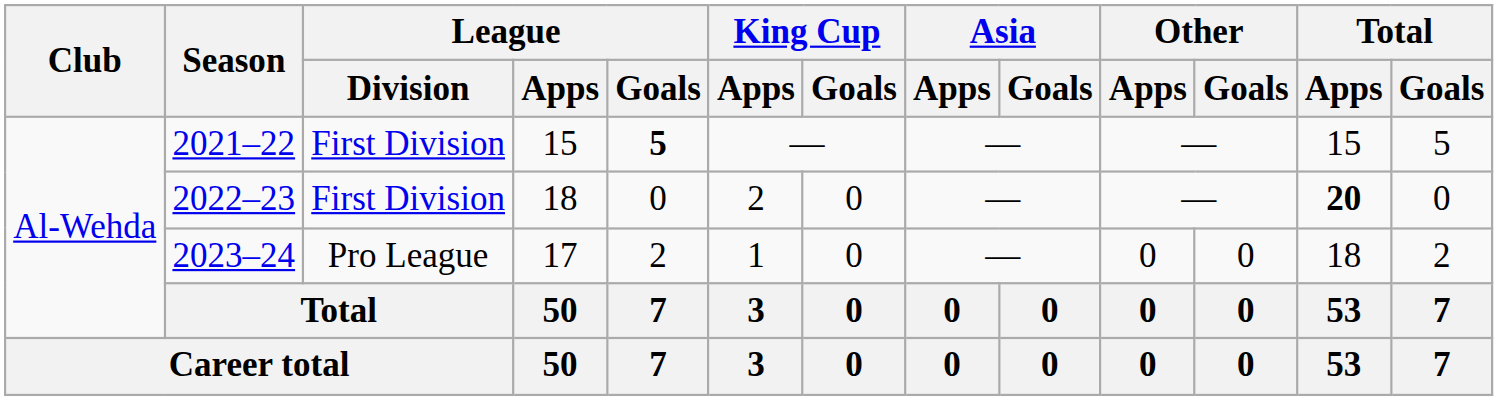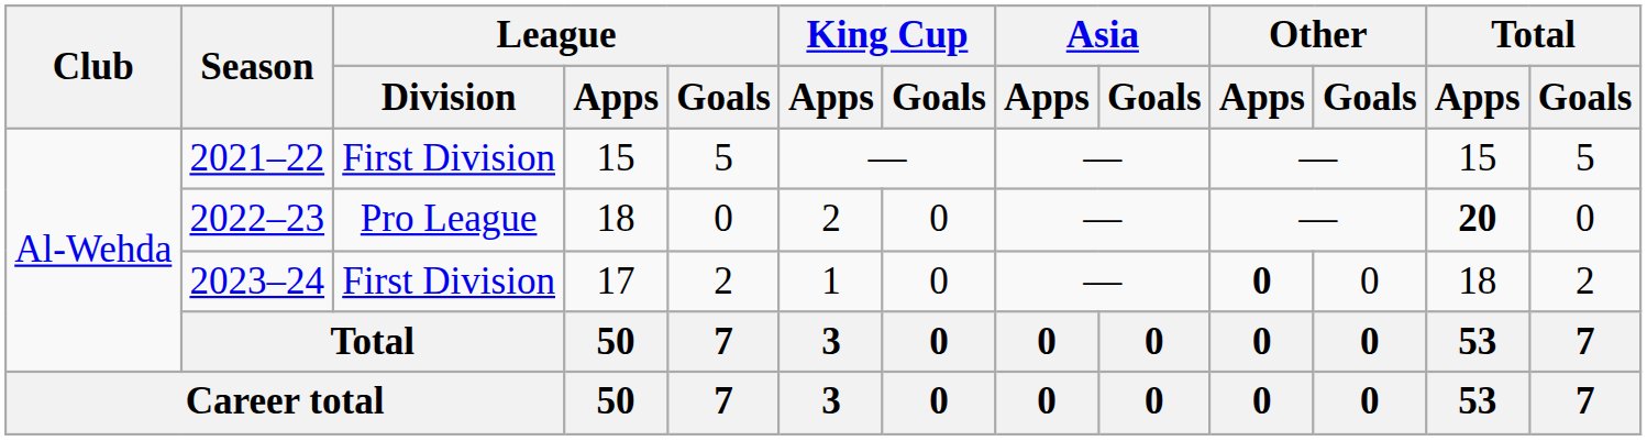 <table class=wikitable style=text-align:center>
 <tr>
 <th rowspan="2">Club</th>
 <th rowspan="2">Season</th>
 <th colspan="3">League</th>
 <th colspan="2"><a href='#'>King Cup</a></th>
 <th colspan="2"><a href='#'>Asia</a></th>
 <th colspan="2">Other</th>
 <th colspan="2">Total</th>
 </tr>
 <tr>
 <th>Division</th>
 <th>Apps</th>
 <th>Goals</th>
 <th>Apps</th>
 <th>Goals</th>
 <th>Apps</th>
 <th>Goals</th>
 <th>Apps</th>
 <th>Goals</th>
 <th>Apps</th>
 <th>Goals</th>
 </tr>
 <tr>
 <td rowspan="4"><a href='#'>Al-Wehda</a></td>
 <td><a href='#'>2021–22</a></td>
 <td><a href='#'>First Division</a></td>
 <td>15</td>
-<td><strong>5</strong></td>
+<td>5</td>
 <td colspan="2">—</td>
 <td colspan="2">—</td>
 <td colspan="2">—</td>
 <td>15</td>
 <td>5</td>
 </tr>
 <tr>
 <td><a href='#'>2022–23</a></td>
-<td><a href='#'>First Division</a></td>
+<td><a href='#'>Pro League</a></td>
 <td>18</td>
 <td>0</td>
 <td>2</td>
 <td>0</td>
 <td colspan="2">—</td>
 <td colspan="2">—</td>
 <td><strong>20</strong></td>
 <td>0</td>
 </tr>
 <tr>
 <td><a href='#'>2023–24</a></td>
-<td>Pro League</td>
+<td><a href='#'>First Division</a></td>
 <td>17</td>
 <td>2</td>
 <td>1</td>
 <td>0</td>
 <td colspan="2">—</td>
-<td>0</td>
+<td><strong>0</strong></td>
 <td>0</td>
 <td>18</td>
 <td>2</td>
 </tr>
 <tr>
 <th colspan="2">Total</th>
 <th>50</th>
 <th>7</th>
 <th>3</th>
 <th>0</th>
 <th>0</th>
 <th>0</th>
 <th>0</th>
 <th>0</th>
 <th>53</th>
 <th>7</th>
 </tr>
 <tr>
 <th colspan="3">Career total</th>
 <th>50</th>
 <th>7</th>
 <th>3</th>
 <th>0</th>
 <th>0</th>
 <th>0</th>
 <th>0</th>
 <th>0</th>
 <th>53</th>
 <th>7</th>
 </tr>
 </table>
